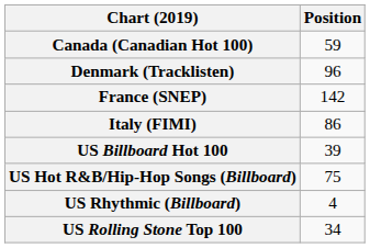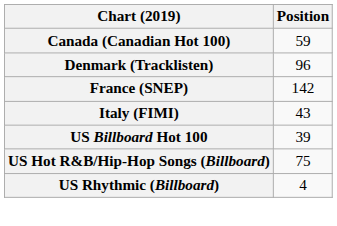 <table class="wikitable sortable plainrowheaders" style="text-align:center">
 <tr>
 <th scope="col">Chart (2019)</th>
 <th scope="col">Position</th>
 </tr>
 <tr>
 <th scope="row">Canada (Canadian Hot 100)</th>
 <td>59</td>
 </tr>
 <tr>
 <th scope="row">Denmark (Tracklisten)</th>
 <td>96</td>
 </tr>
 <tr>
 <th scope="row">France (SNEP)</th>
 <td>142</td>
 </tr>
 <tr>
 <th scope="row">Italy (FIMI)<br></th>
-<td>86</td>
+<td>43</td>
 </tr>
 <tr>
 <th scope="row">US <em>Billboard</em> Hot 100</th>
 <td>39</td>
 </tr>
 <tr>
 <th scope="row">US Hot R&B/Hip-Hop Songs (<em>Billboard</em>)</th>
 <td>75</td>
 </tr>
 <tr>
 <th scope="row">US Rhythmic (<em>Billboard</em>)</th>
 <td>4</td>
 </tr>
-<tr>
-<th scope="row">US <em>Rolling Stone</em> Top 100</th>
-<td>34</td>
-</tr>
 </table>
